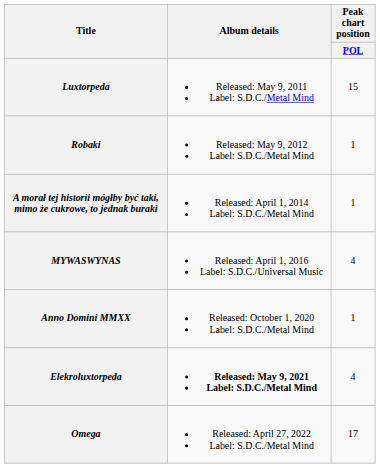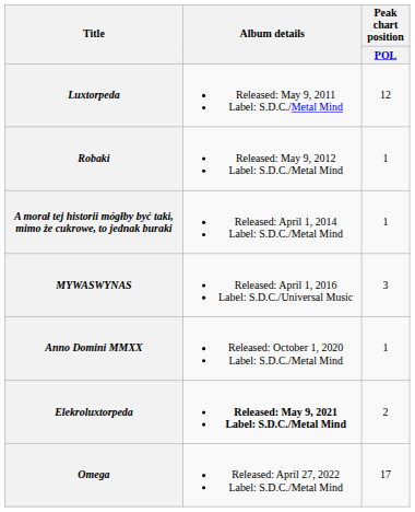 <table class="wikitable plainrowheaders" border="1" style="text-align:center;">
 <tr>
 <th scope="col" rowspan="2" style="width: 16em;">Title</th>
 <th scope="col" rowspan="2" style="width: 16em;">Album details</th>
 <th scope="col" colspan="1">Peak chart<br>position</th>
 </tr>
 <tr>
 <th scope="col" style="width: 4em;"><a href='#'>POL</a></th>
 </tr>
 <tr>
 <th scope="row"><em>Luxtorpeda</em></th>
 <td><br><ul><li>Released: May 9, 2011</li><li>Label: S.D.C./<a href='#'>Metal Mind</a></li></ul></td>
-<td>15</td>
+<td>12</td>
 </tr>
 <tr>
 <th scope="row"><em>Robaki</em></th>
 <td><br><ul><li>Released: May 9, 2012</li><li>Label: S.D.C./Metal Mind</li></ul></td>
 <td>1</td>
 </tr>
 <tr>
 <th scope="row"><em>A morał tej historii mógłby być taki,<br>mimo że cukrowe, to jednak buraki</em></th>
 <td><br><ul><li>Released: April 1, 2014</li><li>Label: S.D.C./Metal Mind</li></ul></td>
 <td>1</td>
 </tr>
 <tr>
 <th scope="row"><em>MYWASWYNAS</em></th>
 <td><br><ul><li>Released: April 1, 2016</li><li>Label: S.D.C./Universal Music</li></ul></td>
-<td>4</td>
+<td>3</td>
 </tr>
 <tr>
 <th scope="row"><em>Anno Domini MMXX</em></th>
 <td><br><ul><li>Released: October 1, 2020</li><li>Label: S.D.C./Metal Mind</li></ul></td>
 <td>1</td>
 </tr>
 <tr>
 <th scope="row"><em>Elekroluxtorpeda</em></th>
 <td><strong><br><ul><li>Released: May 9, 2021</li><li>Label: S.D.C./Metal Mind</li></ul></strong></td>
-<td>4</td>
+<td>2</td>
 </tr>
 <tr>
 <th scope="row"><em>Omega</em></th>
 <td><br><ul><li>Released: April 27, 2022</li><li>Label: S.D.C./Metal Mind</li></ul></td>
 <td>17</td>
 </tr>
 </table>
